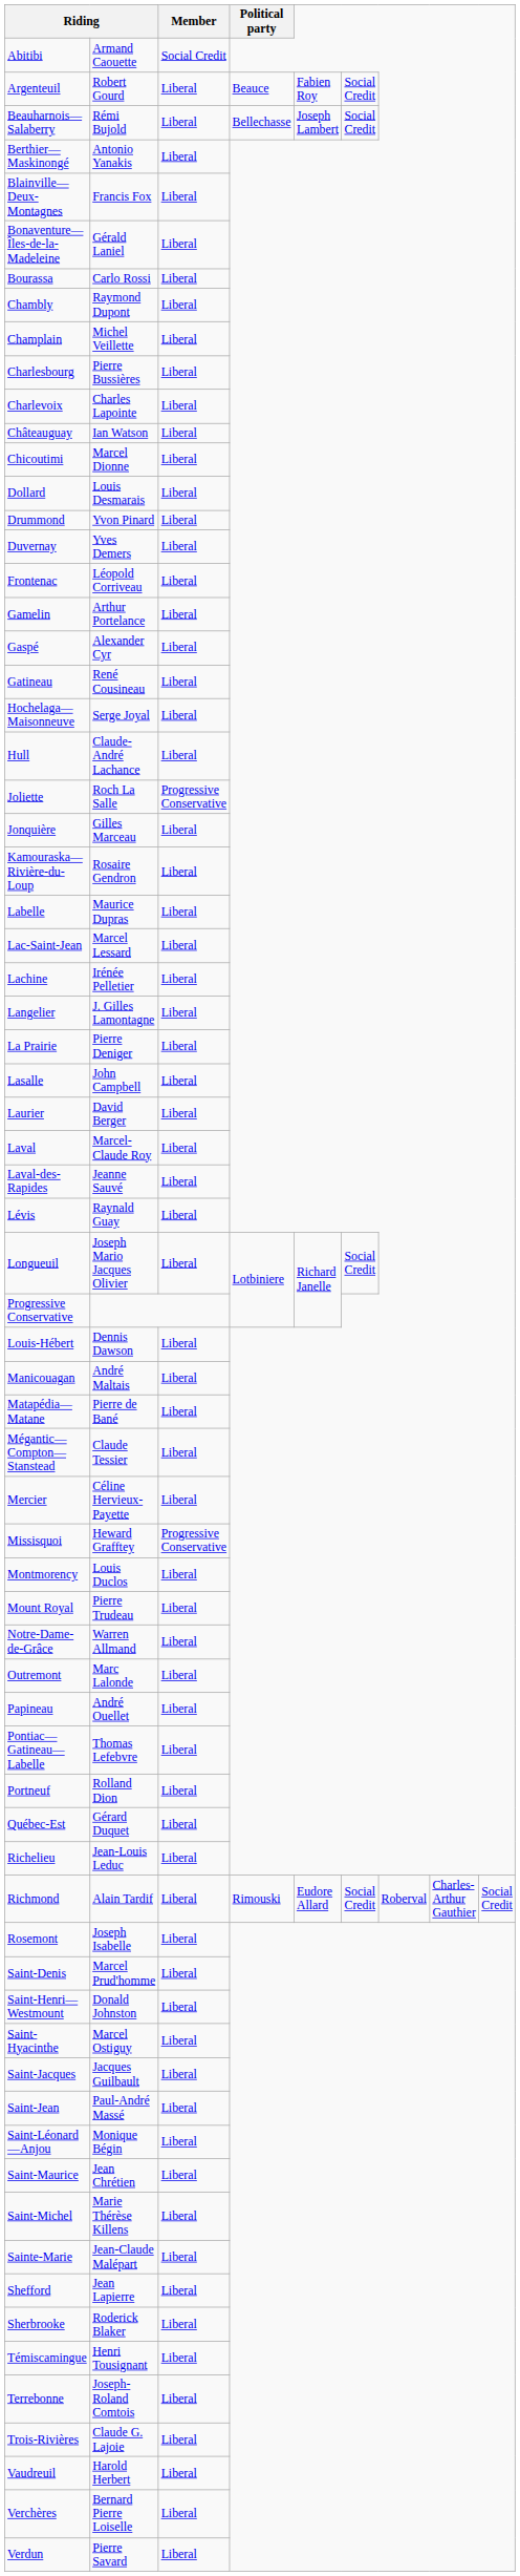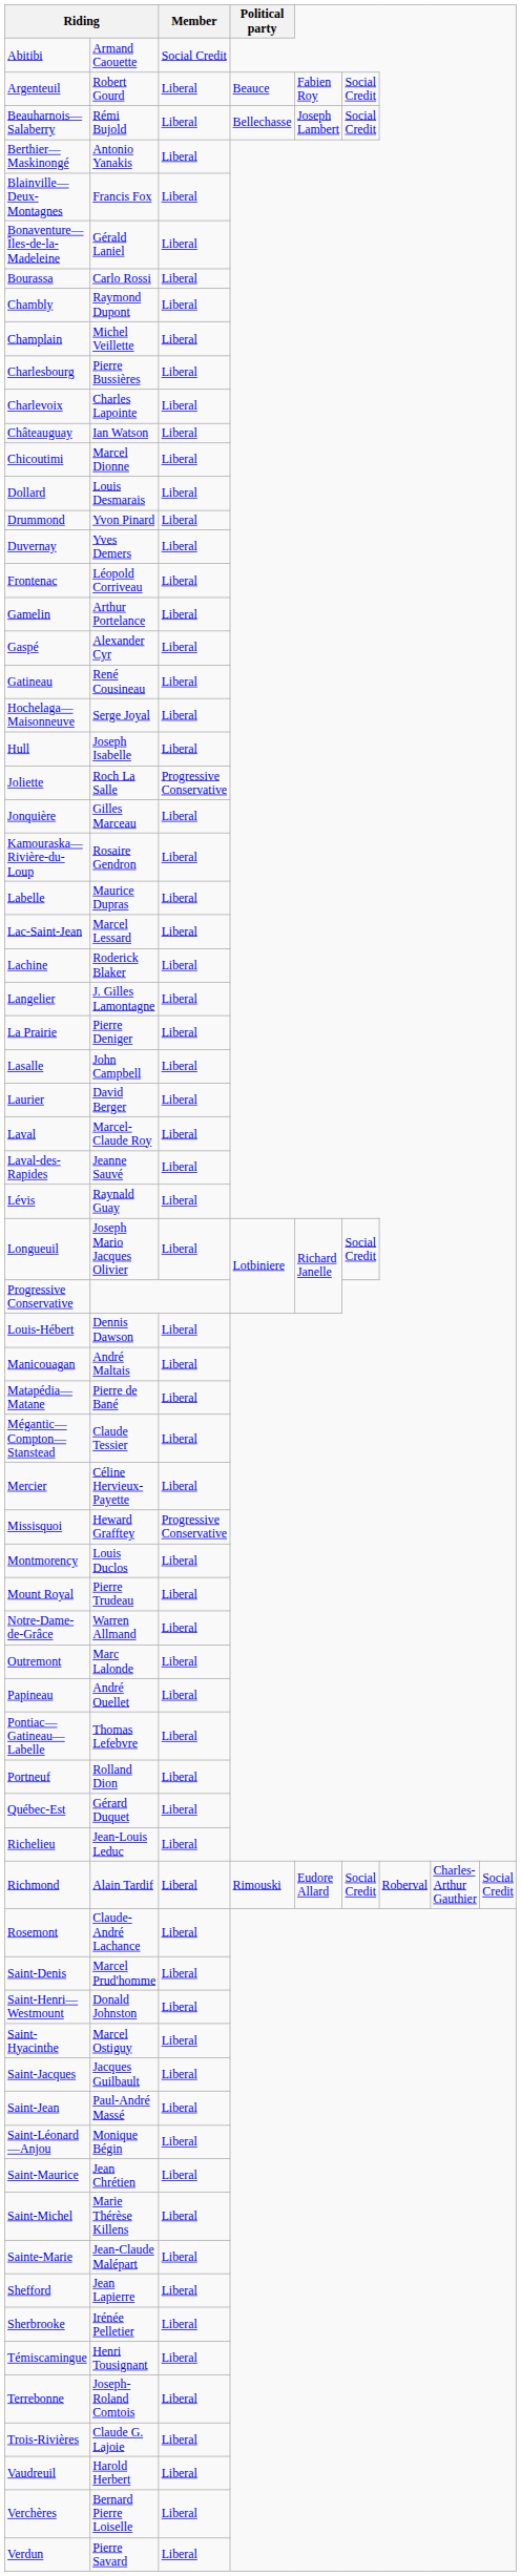 <table class="wikitable">
 <tr>
 <th colspan="2">Riding</th>
 <th>Member</th>
 <th>Political party</th>
 </tr>
 <tr>
 <td><a href='#'>Abitibi</a></td>
 <td><a href='#'>Armand Caouette</a></td>
 <td><a href='#'>Social Credit</a></td>
 </tr>
 <tr>
 <td><a href='#'>Argenteuil</a></td>
 <td><a href='#'>Robert Gourd</a></td>
 <td><a href='#'>Liberal</a><br></td>
 <td><a href='#'>Beauce</a></td>
 <td><a href='#'>Fabien Roy</a></td>
 <td><a href='#'>Social Credit</a></td>
 </tr>
 <tr>
 <td><a href='#'>Beauharnois—Salaberry</a></td>
 <td><a href='#'>Rémi Bujold</a></td>
 <td><a href='#'>Liberal</a><br></td>
 <td><a href='#'>Bellechasse</a></td>
 <td><a href='#'>Joseph Lambert</a></td>
 <td><a href='#'>Social Credit</a></td>
 </tr>
 <tr>
 <td><a href='#'>Berthier—Maskinongé</a></td>
 <td><a href='#'>Antonio Yanakis</a></td>
 <td><a href='#'>Liberal</a></td>
 </tr>
 <tr>
 <td><a href='#'>Blainville—Deux-Montagnes</a></td>
 <td><a href='#'>Francis Fox</a></td>
 <td><a href='#'>Liberal</a></td>
 </tr>
 <tr>
 <td><a href='#'>Bonaventure—Îles-de-la-Madeleine</a></td>
 <td><a href='#'>Gérald Laniel</a></td>
 <td><a href='#'>Liberal</a></td>
 </tr>
 <tr>
 <td><a href='#'>Bourassa</a></td>
 <td><a href='#'>Carlo Rossi</a></td>
 <td><a href='#'>Liberal</a></td>
 </tr>
 <tr>
 <td><a href='#'>Chambly</a></td>
 <td><a href='#'>Raymond Dupont</a></td>
 <td><a href='#'>Liberal</a></td>
 </tr>
 <tr>
 <td><a href='#'>Champlain</a></td>
 <td><a href='#'>Michel Veillette</a></td>
 <td><a href='#'>Liberal</a></td>
 </tr>
 <tr>
 <td><a href='#'>Charlesbourg</a></td>
 <td><a href='#'>Pierre Bussières</a></td>
 <td><a href='#'>Liberal</a></td>
 </tr>
 <tr>
 <td><a href='#'>Charlevoix</a></td>
 <td><a href='#'>Charles Lapointe</a></td>
 <td><a href='#'>Liberal</a></td>
 </tr>
 <tr>
 <td><a href='#'>Châteauguay</a></td>
 <td><a href='#'>Ian Watson</a></td>
 <td><a href='#'>Liberal</a></td>
 </tr>
 <tr>
 <td><a href='#'>Chicoutimi</a></td>
 <td><a href='#'>Marcel Dionne</a></td>
 <td><a href='#'>Liberal</a></td>
 </tr>
 <tr>
 <td><a href='#'>Dollard</a></td>
 <td><a href='#'>Louis Desmarais</a></td>
 <td><a href='#'>Liberal</a></td>
 </tr>
 <tr>
 <td><a href='#'>Drummond</a></td>
 <td><a href='#'>Yvon Pinard</a></td>
 <td><a href='#'>Liberal</a></td>
 </tr>
 <tr>
 <td><a href='#'>Duvernay</a></td>
 <td><a href='#'>Yves Demers</a></td>
 <td><a href='#'>Liberal</a></td>
 </tr>
 <tr>
 <td><a href='#'>Frontenac</a></td>
 <td><a href='#'>Léopold Corriveau</a></td>
 <td><a href='#'>Liberal</a></td>
 </tr>
 <tr>
 <td><a href='#'>Gamelin</a></td>
 <td><a href='#'>Arthur Portelance</a></td>
 <td><a href='#'>Liberal</a></td>
 </tr>
 <tr>
 <td><a href='#'>Gaspé</a></td>
 <td><a href='#'>Alexander Cyr</a></td>
 <td><a href='#'>Liberal</a></td>
 </tr>
 <tr>
 <td><a href='#'>Gatineau</a></td>
 <td><a href='#'>René Cousineau</a></td>
 <td><a href='#'>Liberal</a></td>
 </tr>
 <tr>
 <td><a href='#'>Hochelaga—Maisonneuve</a></td>
 <td><a href='#'>Serge Joyal</a></td>
 <td><a href='#'>Liberal</a></td>
 </tr>
 <tr>
 <td><a href='#'>Hull</a></td>
-<td><a href='#'>Claude-André Lachance</a></td>
+<td><a href='#'>Joseph Isabelle</a></td>
 <td><a href='#'>Liberal</a></td>
 </tr>
 <tr>
 <td><a href='#'>Joliette</a></td>
 <td><a href='#'>Roch La Salle</a></td>
 <td><a href='#'>Progressive Conservative</a></td>
 </tr>
 <tr>
 <td><a href='#'>Jonquière</a></td>
 <td><a href='#'>Gilles Marceau</a></td>
 <td><a href='#'>Liberal</a></td>
 </tr>
 <tr>
 <td><a href='#'>Kamouraska—Rivière-du-Loup</a></td>
 <td><a href='#'>Rosaire Gendron</a></td>
 <td><a href='#'>Liberal</a></td>
 </tr>
 <tr>
 <td><a href='#'>Labelle</a></td>
 <td><a href='#'>Maurice Dupras</a></td>
 <td><a href='#'>Liberal</a></td>
 </tr>
 <tr>
 <td><a href='#'>Lac-Saint-Jean</a></td>
 <td><a href='#'>Marcel Lessard</a></td>
 <td><a href='#'>Liberal</a></td>
 </tr>
 <tr>
 <td><a href='#'>Lachine</a></td>
-<td><a href='#'>Irénée Pelletier</a></td>
+<td><a href='#'>Roderick Blaker</a></td>
 <td><a href='#'>Liberal</a></td>
 </tr>
 <tr>
 <td><a href='#'>Langelier</a></td>
 <td><a href='#'>J. Gilles Lamontagne</a></td>
 <td><a href='#'>Liberal</a></td>
 </tr>
 <tr>
 <td><a href='#'>La Prairie</a></td>
 <td><a href='#'>Pierre Deniger</a></td>
 <td><a href='#'>Liberal</a></td>
 </tr>
 <tr>
 <td><a href='#'>Lasalle</a></td>
 <td><a href='#'>John Campbell</a></td>
 <td><a href='#'>Liberal</a></td>
 </tr>
 <tr>
 <td><a href='#'>Laurier</a></td>
 <td><a href='#'>David Berger</a></td>
 <td><a href='#'>Liberal</a></td>
 </tr>
 <tr>
 <td><a href='#'>Laval</a></td>
 <td><a href='#'>Marcel-Claude Roy</a></td>
 <td><a href='#'>Liberal</a></td>
 </tr>
 <tr>
 <td><a href='#'>Laval-des-Rapides</a></td>
 <td><a href='#'>Jeanne Sauvé</a></td>
 <td><a href='#'>Liberal</a></td>
 </tr>
 <tr>
 <td><a href='#'>Lévis</a></td>
 <td><a href='#'>Raynald Guay</a></td>
 <td><a href='#'>Liberal</a></td>
 </tr>
 <tr>
 <td><a href='#'>Longueuil</a></td>
 <td><a href='#'>Joseph Mario Jacques Olivier</a></td>
 <td><a href='#'>Liberal</a><br></td>
 <td rowspan="2"><a href='#'>Lotbiniere</a></td>
 <td rowspan="2"><a href='#'>Richard Janelle</a></td>
 <td><a href='#'>Social Credit</a></td>
 </tr>
 <tr>
 <td><a href='#'>Progressive Conservative</a></td>
 </tr>
 <tr>
 <td><a href='#'>Louis-Hébert</a></td>
 <td><a href='#'>Dennis Dawson</a></td>
 <td><a href='#'>Liberal</a></td>
 </tr>
 <tr>
 <td><a href='#'>Manicouagan</a></td>
 <td><a href='#'>André Maltais</a></td>
 <td><a href='#'>Liberal</a></td>
 </tr>
 <tr>
 <td><a href='#'>Matapédia—Matane</a></td>
 <td><a href='#'>Pierre de Bané</a></td>
 <td><a href='#'>Liberal</a></td>
 </tr>
 <tr>
 <td><a href='#'>Mégantic—Compton—Stanstead</a></td>
 <td><a href='#'>Claude Tessier</a></td>
 <td><a href='#'>Liberal</a></td>
 </tr>
 <tr>
 <td><a href='#'>Mercier</a></td>
 <td><a href='#'>Céline Hervieux-Payette</a></td>
 <td><a href='#'>Liberal</a></td>
 </tr>
 <tr>
 <td><a href='#'>Missisquoi</a></td>
 <td><a href='#'>Heward Grafftey</a></td>
 <td><a href='#'>Progressive Conservative</a></td>
 </tr>
 <tr>
 <td><a href='#'>Montmorency</a></td>
 <td><a href='#'>Louis Duclos</a></td>
 <td><a href='#'>Liberal</a></td>
 </tr>
 <tr>
 <td><a href='#'>Mount Royal</a></td>
 <td><a href='#'>Pierre Trudeau</a></td>
 <td><a href='#'>Liberal</a></td>
 </tr>
 <tr>
 <td><a href='#'>Notre-Dame-de-Grâce</a></td>
 <td><a href='#'>Warren Allmand</a></td>
 <td><a href='#'>Liberal</a></td>
 </tr>
 <tr>
 <td><a href='#'>Outremont</a></td>
 <td><a href='#'>Marc Lalonde</a></td>
 <td><a href='#'>Liberal</a></td>
 </tr>
 <tr>
 <td><a href='#'>Papineau</a></td>
 <td><a href='#'>André Ouellet</a></td>
 <td><a href='#'>Liberal</a></td>
 </tr>
 <tr>
 <td><a href='#'>Pontiac—Gatineau—Labelle</a></td>
 <td><a href='#'>Thomas Lefebvre</a></td>
 <td><a href='#'>Liberal</a></td>
 </tr>
 <tr>
 <td><a href='#'>Portneuf</a></td>
 <td><a href='#'>Rolland Dion</a></td>
 <td><a href='#'>Liberal</a></td>
 </tr>
 <tr>
 <td><a href='#'>Québec-Est</a></td>
 <td><a href='#'>Gérard Duquet</a></td>
 <td><a href='#'>Liberal</a></td>
 </tr>
 <tr>
 <td><a href='#'>Richelieu</a></td>
 <td><a href='#'>Jean-Louis Leduc</a></td>
 <td><a href='#'>Liberal</a></td>
 </tr>
 <tr>
 <td><a href='#'>Richmond</a></td>
 <td><a href='#'>Alain Tardif</a></td>
 <td><a href='#'>Liberal</a><br></td>
 <td><a href='#'>Rimouski</a></td>
 <td><a href='#'>Eudore Allard</a></td>
 <td><a href='#'>Social Credit</a><br></td>
 <td><a href='#'>Roberval</a></td>
 <td><a href='#'>Charles-Arthur Gauthier</a></td>
 <td><a href='#'>Social Credit</a></td>
 </tr>
 <tr>
 <td><a href='#'>Rosemont</a></td>
-<td><a href='#'>Joseph Isabelle</a></td>
+<td><a href='#'>Claude-André Lachance</a></td>
 <td><a href='#'>Liberal</a></td>
 </tr>
 <tr>
 <td><a href='#'>Saint-Denis</a></td>
 <td><a href='#'>Marcel Prud'homme</a></td>
 <td><a href='#'>Liberal</a></td>
 </tr>
 <tr>
 <td><a href='#'>Saint-Henri—Westmount</a></td>
 <td><a href='#'>Donald Johnston</a></td>
 <td><a href='#'>Liberal</a></td>
 </tr>
 <tr>
 <td><a href='#'>Saint-Hyacinthe</a></td>
 <td><a href='#'>Marcel Ostiguy</a></td>
 <td><a href='#'>Liberal</a></td>
 </tr>
 <tr>
 <td><a href='#'>Saint-Jacques</a></td>
 <td><a href='#'>Jacques Guilbault</a></td>
 <td><a href='#'>Liberal</a></td>
 </tr>
 <tr>
 <td><a href='#'>Saint-Jean</a></td>
 <td><a href='#'>Paul-André Massé</a></td>
 <td><a href='#'>Liberal</a></td>
 </tr>
 <tr>
 <td><a href='#'>Saint-Léonard—Anjou</a></td>
 <td><a href='#'>Monique Bégin</a></td>
 <td><a href='#'>Liberal</a></td>
 </tr>
 <tr>
 <td><a href='#'>Saint-Maurice</a></td>
 <td><a href='#'>Jean Chrétien</a></td>
 <td><a href='#'>Liberal</a></td>
 </tr>
 <tr>
 <td><a href='#'>Saint-Michel</a></td>
 <td><a href='#'>Marie Thérèse Killens</a></td>
 <td><a href='#'>Liberal</a></td>
 </tr>
 <tr>
 <td><a href='#'>Sainte-Marie</a></td>
 <td><a href='#'>Jean-Claude Malépart</a></td>
 <td><a href='#'>Liberal</a></td>
 </tr>
 <tr>
 <td><a href='#'>Shefford</a></td>
 <td><a href='#'>Jean Lapierre</a></td>
 <td><a href='#'>Liberal</a></td>
 </tr>
 <tr>
 <td><a href='#'>Sherbrooke</a></td>
-<td><a href='#'>Roderick Blaker</a></td>
+<td><a href='#'>Irénée Pelletier</a></td>
 <td><a href='#'>Liberal</a></td>
 </tr>
 <tr>
 <td><a href='#'>Témiscamingue</a></td>
 <td><a href='#'>Henri Tousignant</a></td>
 <td><a href='#'>Liberal</a></td>
 </tr>
 <tr>
 <td><a href='#'>Terrebonne</a></td>
 <td><a href='#'>Joseph-Roland Comtois</a></td>
 <td><a href='#'>Liberal</a></td>
 </tr>
 <tr>
 <td><a href='#'>Trois-Rivières</a></td>
 <td><a href='#'>Claude G. Lajoie</a></td>
 <td><a href='#'>Liberal</a></td>
 </tr>
 <tr>
 <td><a href='#'>Vaudreuil</a></td>
 <td><a href='#'>Harold Herbert</a></td>
 <td><a href='#'>Liberal</a></td>
 </tr>
 <tr>
 <td><a href='#'>Verchères</a></td>
 <td><a href='#'>Bernard Pierre Loiselle</a></td>
 <td><a href='#'>Liberal</a></td>
 </tr>
 <tr>
 <td><a href='#'>Verdun</a></td>
 <td><a href='#'>Pierre Savard</a></td>
 <td><a href='#'>Liberal</a></td>
 </tr>
 </table>
